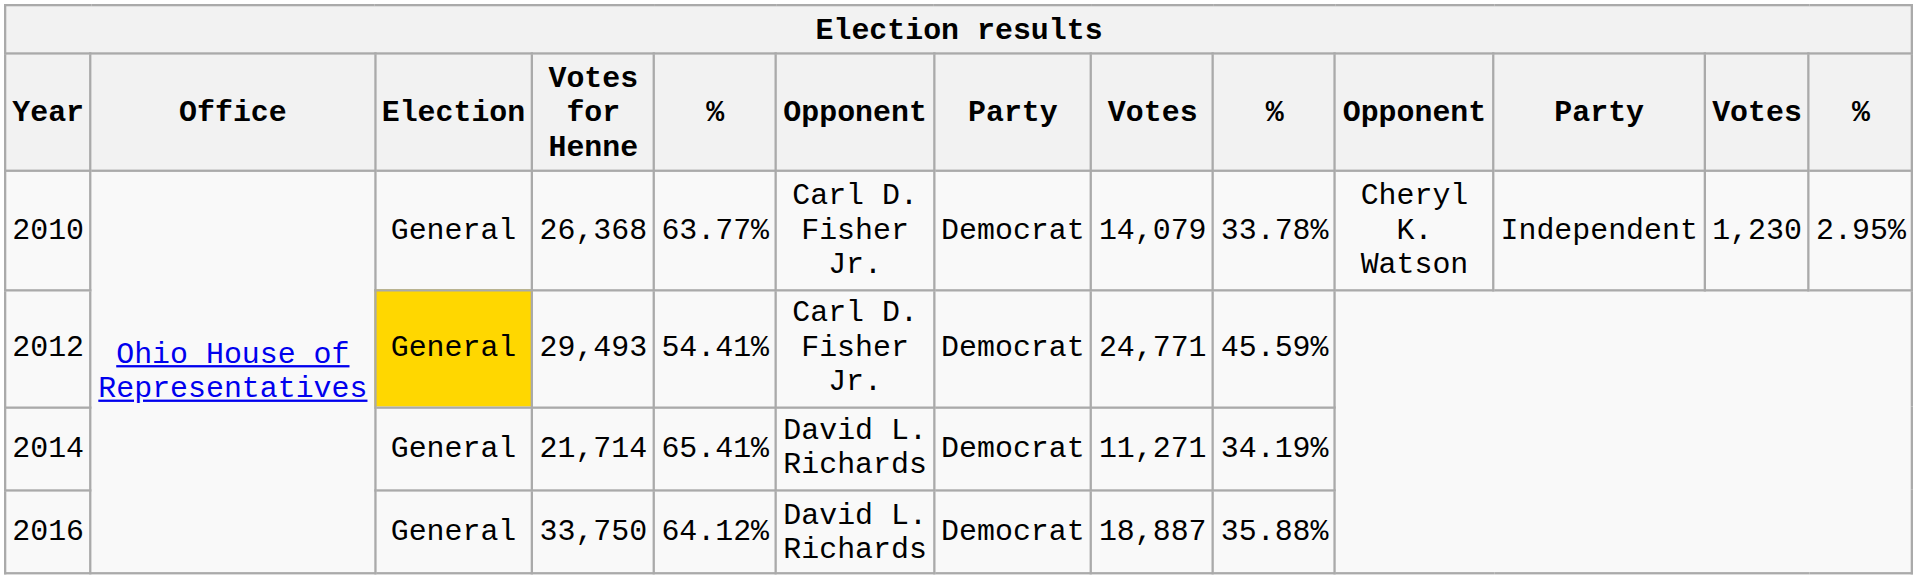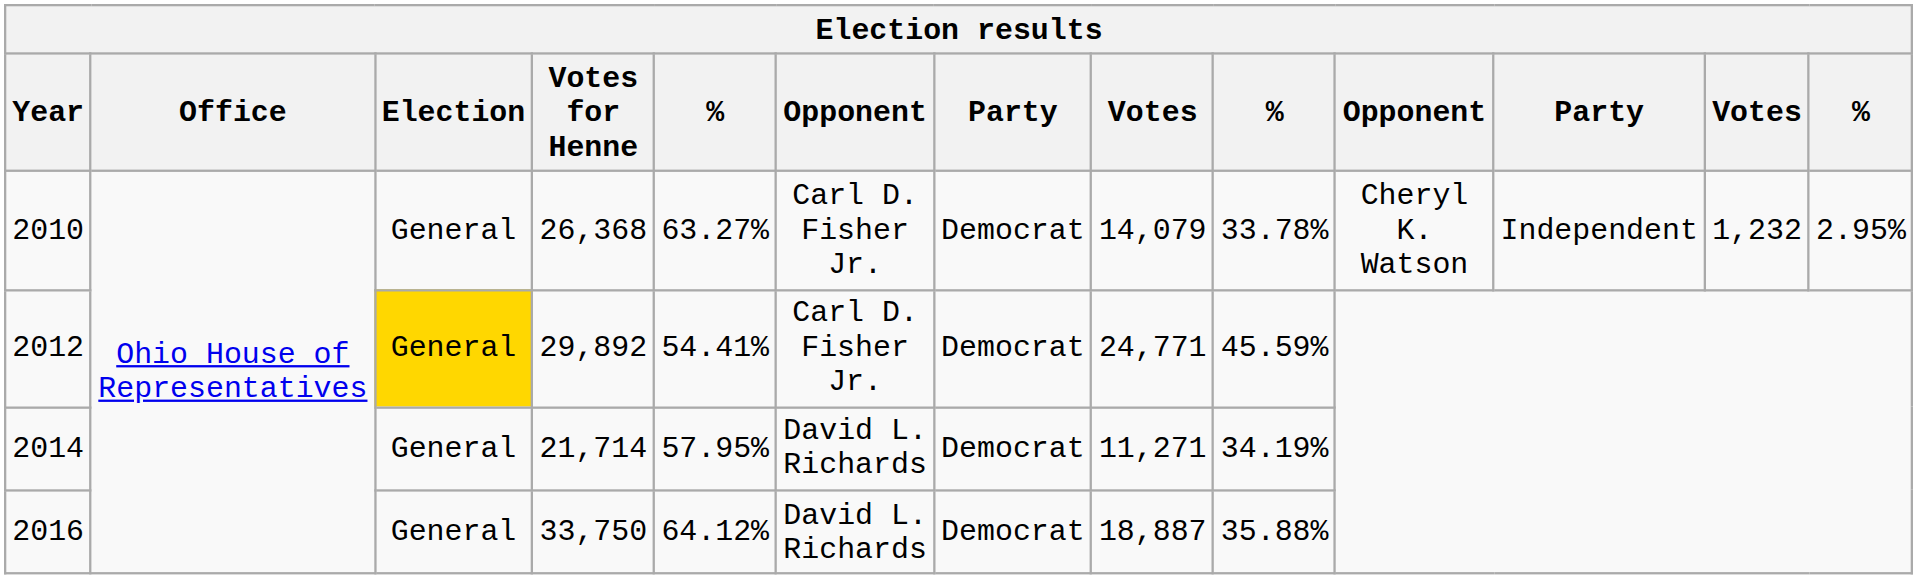 <table class="wikitable" style="text-align: center;">
 <tr>
 <th colspan="13">Election results</th>
 </tr>
 <tr>
 <th>Year</th>
 <th>Office</th>
 <th>Election</th>
 <th>Votes for Henne</th>
 <th>%</th>
 <th>Opponent</th>
 <th>Party</th>
 <th>Votes</th>
 <th>%</th>
 <th>Opponent</th>
 <th>Party</th>
 <th>Votes</th>
 <th>%</th>
 </tr>
 <tr>
 <td>2010</td>
 <td rowspan=4><a href='#'>Ohio House of Representatives</a></td>
 <td>General</td>
 <td>26,368</td>
-<td>63.77%</td>
+<td>63.27%</td>
 <td>Carl D. Fisher Jr.</td>
 <td>Democrat</td>
 <td>14,079</td>
 <td>33.78%</td>
 <td>Cheryl K. Watson</td>
 <td>Independent</td>
-<td>1,230</td>
+<td>1,232</td>
 <td>2.95%</td>
 </tr>
 <tr |->
 <td>2012</td>
 <td style="background: gold;">General</td>
-<td>29,493</td>
+<td>29,892</td>
 <td>54.41%</td>
 <td>Carl D. Fisher Jr.</td>
 <td>Democrat</td>
 <td>24,771</td>
 <td>45.59%</td>
 </tr>
 <tr>
 <td>2014</td>
 <td>General</td>
 <td>21,714</td>
-<td>65.41%</td>
+<td>57.95%</td>
 <td>David L. Richards</td>
 <td>Democrat</td>
 <td>11,271</td>
 <td>34.19%</td>
 </tr>
 <tr>
 <td>2016</td>
 <td>General</td>
 <td>33,750</td>
 <td>64.12%</td>
 <td>David L. Richards</td>
 <td>Democrat</td>
 <td>18,887</td>
 <td>35.88%</td>
 </tr>
 </table>
